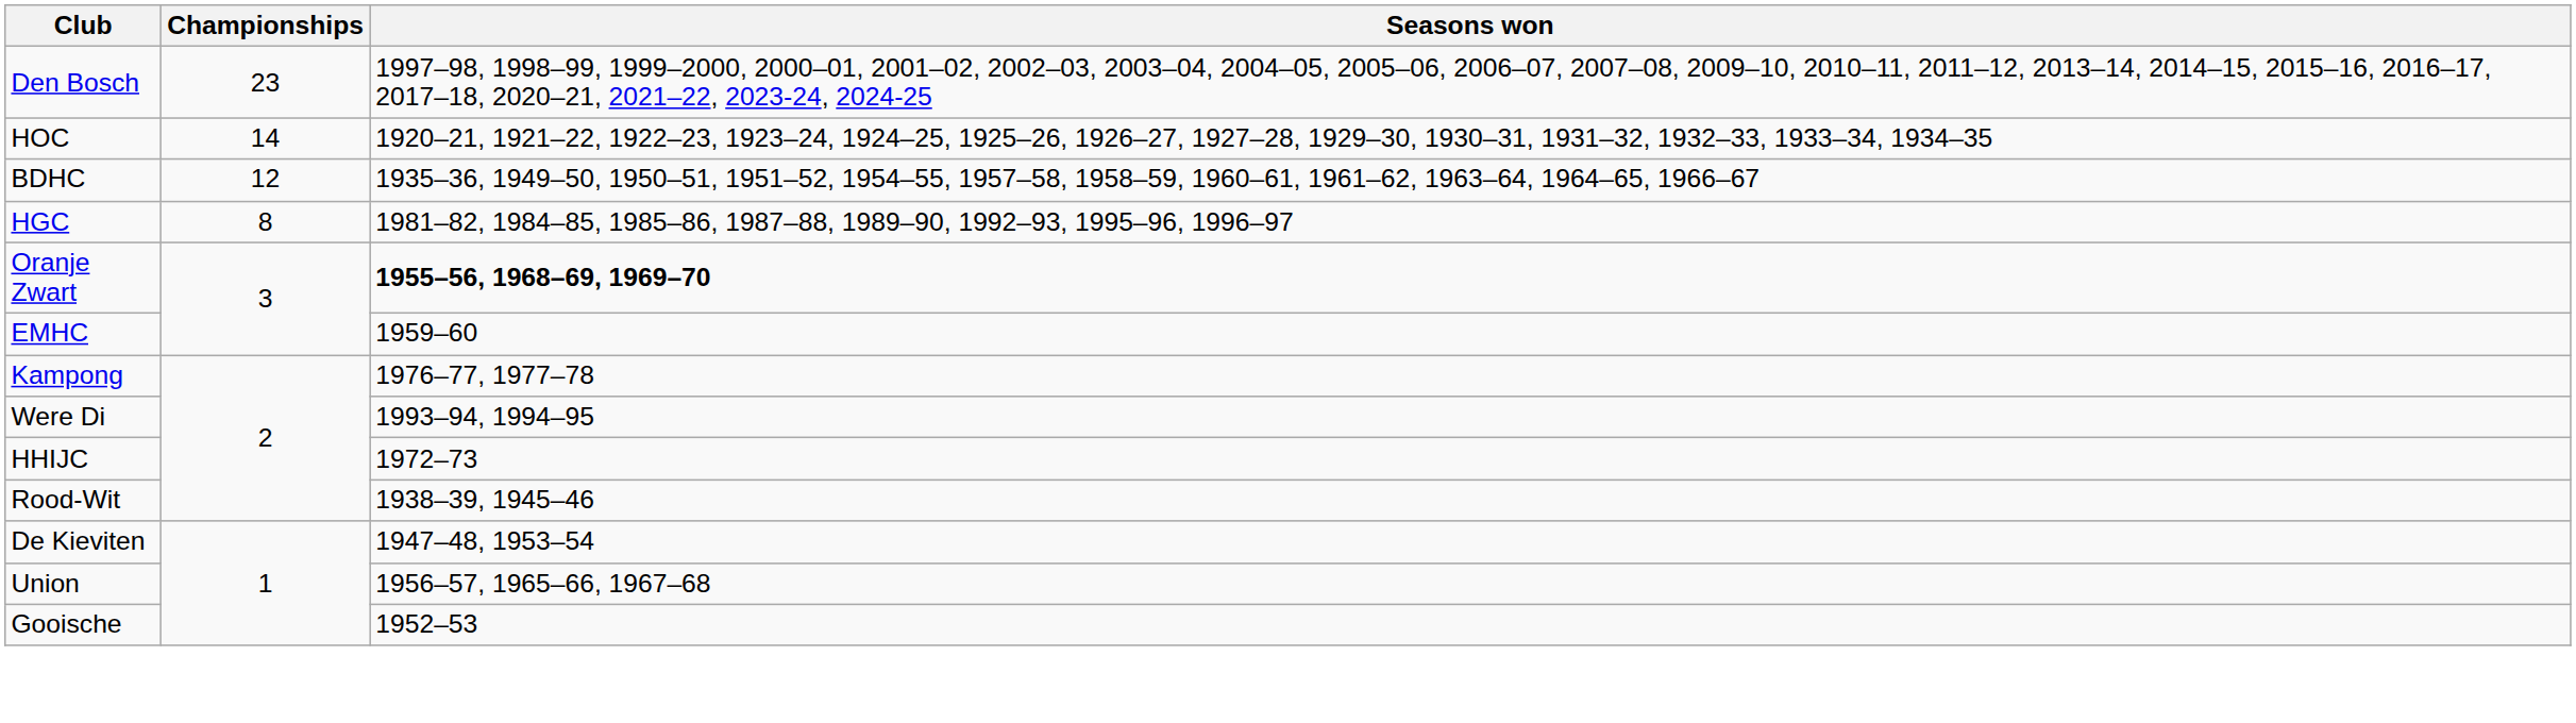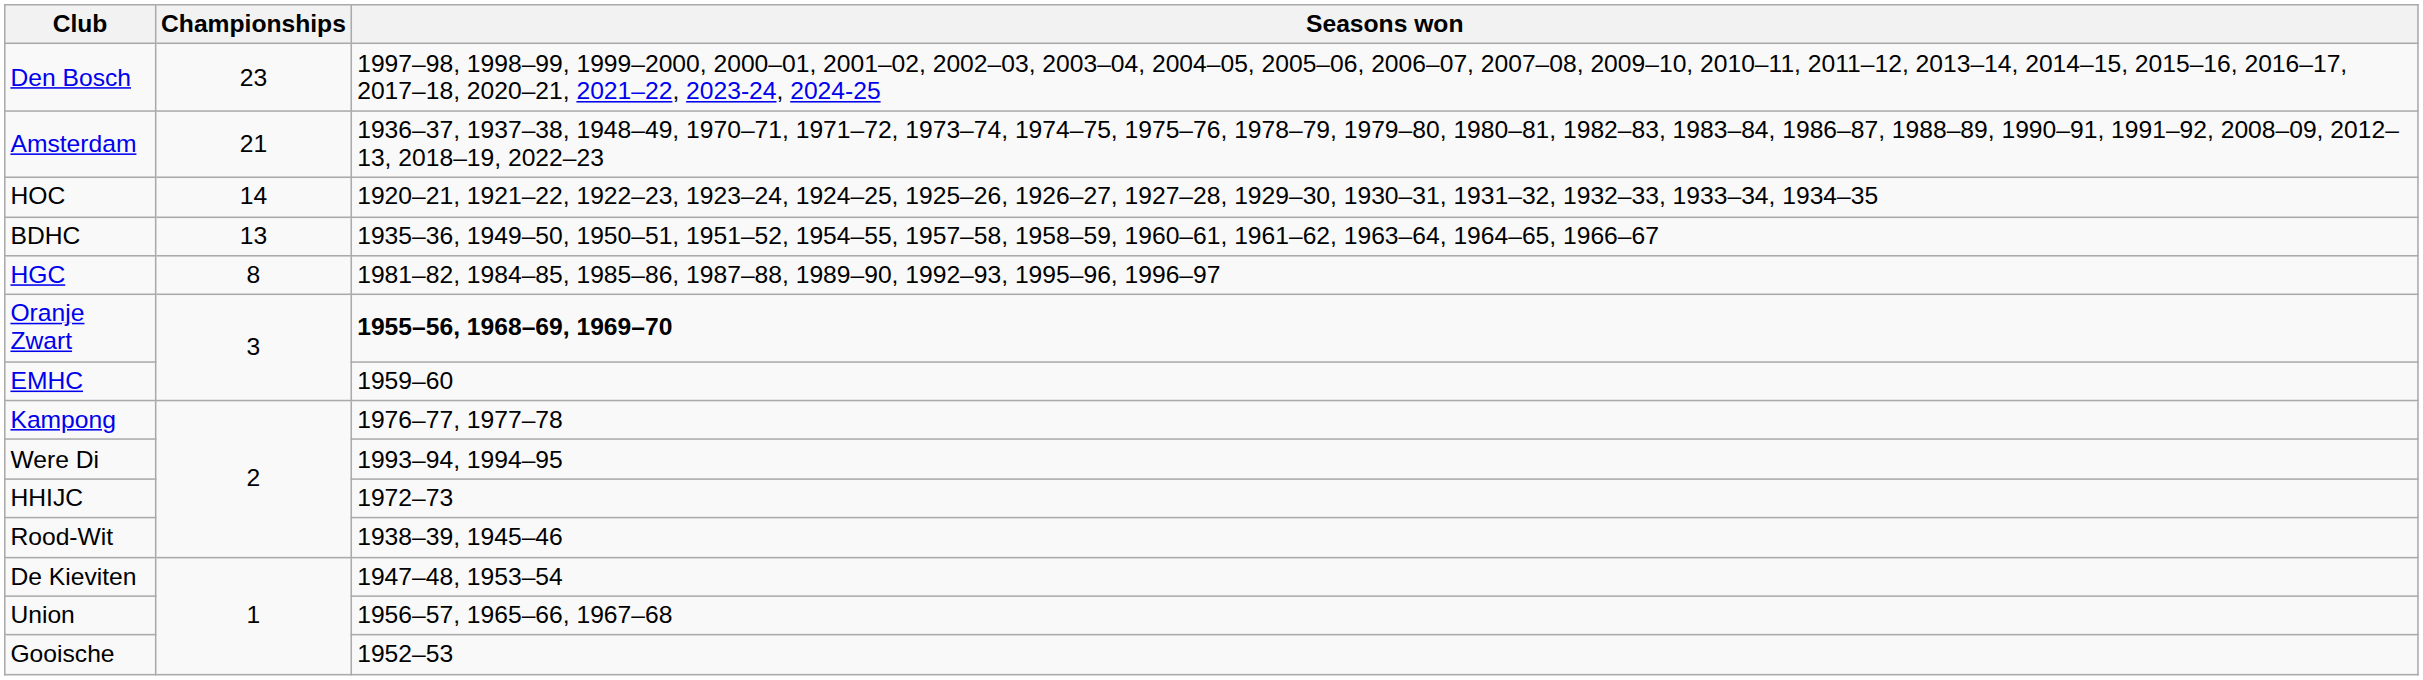 <table class=wikitable>
 <tr>
 <th>Club</th>
 <th>Championships</th>
 <th>Seasons won</th>
 </tr>
 <tr>
 <td><a href='#'>Den Bosch</a></td>
 <td align=center>23</td>
 <td>1997–98, 1998–99, 1999–2000, 2000–01, 2001–02, 2002–03, 2003–04, 2004–05, 2005–06, 2006–07, 2007–08, 2009–10, 2010–11, 2011–12, 2013–14, 2014–15, 2015–16, 2016–17, 2017–18, 2020–21, <a href='#'>2021–22</a>, <a href='#'>2023-24</a>, <a href='#'>2024-25</a></td>
 </tr>
 <tr>
+<td><a href='#'>Amsterdam</a></td>
+<td align=center>21</td>
+<td>1936–37, 1937–38, 1948–49, 1970–71, 1971–72, 1973–74, 1974–75, 1975–76, 1978–79, 1979–80, 1980–81, 1982–83, 1983–84, 1986–87, 1988–89, 1990–91, 1991–92, 2008–09, 2012–13, 2018–19, 2022–23</td>
+</tr>
+<tr>
 <td>HOC</td>
 <td align=center>14</td>
 <td>1920–21, 1921–22, 1922–23, 1923–24, 1924–25, 1925–26, 1926–27, 1927–28, 1929–30, 1930–31, 1931–32, 1932–33, 1933–34, 1934–35</td>
 </tr>
 <tr>
 <td>BDHC</td>
-<td align=center>12</td>
+<td align=center>13</td>
 <td>1935–36, 1949–50, 1950–51, 1951–52, 1954–55, 1957–58, 1958–59, 1960–61, 1961–62, 1963–64, 1964–65, 1966–67</td>
 </tr>
 <tr>
 <td><a href='#'>HGC</a></td>
 <td align=center>8</td>
 <td>1981–82, 1984–85, 1985–86, 1987–88, 1989–90, 1992–93, 1995–96, 1996–97</td>
 </tr>
 <tr>
 <td><a href='#'>Oranje Zwart</a></td>
 <td align=center rowspan=2>3</td>
 <td><strong>1955–56, 1968–69, 1969–70</strong></td>
 </tr>
 <tr>
 <td><a href='#'>EMHC</a></td>
 <td>1959–60</td>
 </tr>
 <tr>
 <td><a href='#'>Kampong</a></td>
 <td align=center rowspan=4>2</td>
 <td>1976–77, 1977–78</td>
 </tr>
 <tr>
 <td>Were Di</td>
 <td>1993–94, 1994–95</td>
 </tr>
 <tr>
 <td>HHIJC</td>
 <td>1972–73</td>
 </tr>
 <tr>
 <td>Rood-Wit</td>
 <td>1938–39, 1945–46</td>
 </tr>
 <tr>
 <td>De Kieviten</td>
 <td align=center rowspan=3>1</td>
 <td>1947–48, 1953–54</td>
 </tr>
 <tr>
 <td>Union</td>
 <td>1956–57, 1965–66, 1967–68</td>
 </tr>
 <tr>
 <td>Gooische</td>
 <td>1952–53</td>
 </tr>
 </table>
